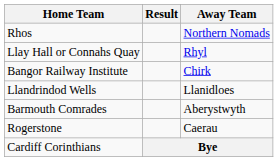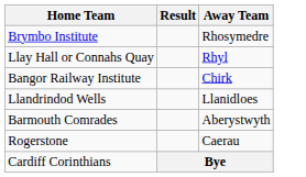 <table class="wikitable">
 <tr>
 <th>Home Team</th>
 <th>Result</th>
 <th>Away Team</th>
 </tr>
 <tr>
-<td>Rhos</td>
+<td><a href='#'>Brymbo Institute</a></td>
 <td></td>
-<td> <a href='#'>Northern Nomads</a></td>
+<td>Rhosymedre</td>
 </tr>
 <tr>
 <td>Llay Hall or Connahs Quay</td>
 <td></td>
 <td><a href='#'>Rhyl</a></td>
 </tr>
 <tr>
 <td>Bangor Railway Institute</td>
 <td></td>
 <td><a href='#'>Chirk</a></td>
 </tr>
 <tr>
 <td>Llandrindod Wells</td>
 <td></td>
 <td>Llanidloes</td>
 </tr>
 <tr>
 <td>Barmouth Comrades</td>
 <td></td>
 <td>Aberystwyth</td>
 </tr>
 <tr>
 <td>Rogerstone</td>
 <td></td>
 <td>Caerau</td>
 </tr>
 <tr>
 <td>Cardiff Corinthians</td>
 <th colspan="2">Bye</th>
 </tr>
 </table>
